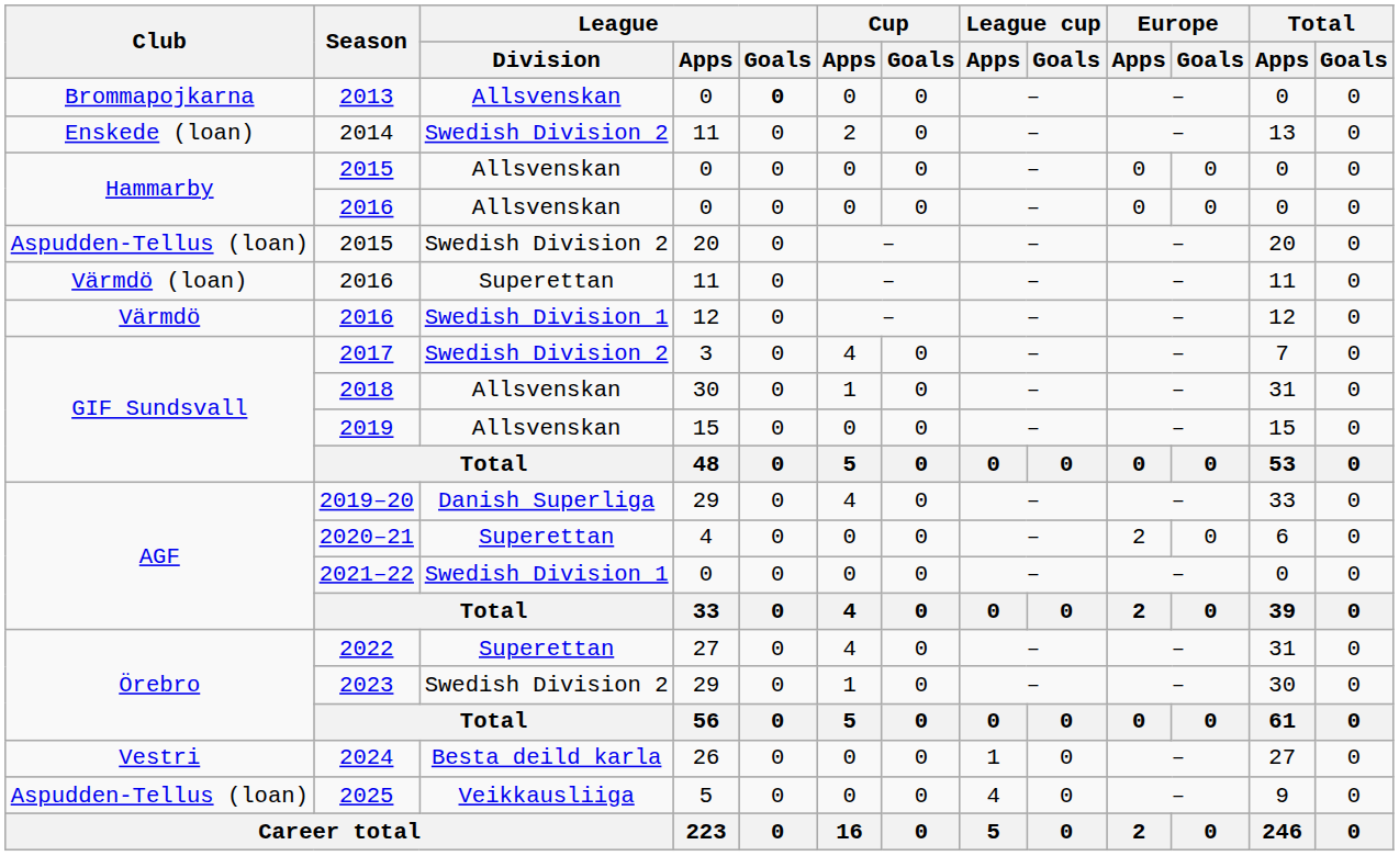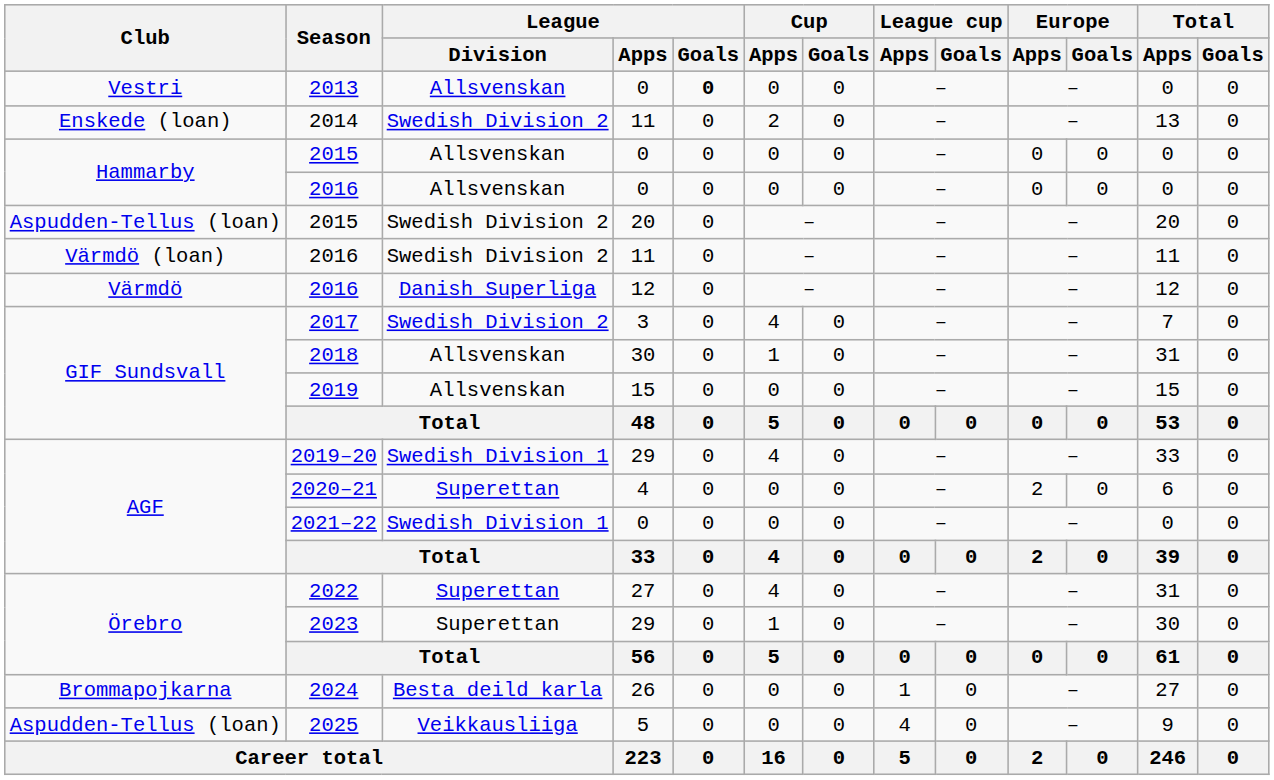 <table class="wikitable" style="text-align:center">
 <tr>
 <th rowspan="2">Club</th>
 <th rowspan="2">Season</th>
 <th colspan="3">League</th>
 <th colspan="2">Cup</th>
 <th colspan="2">League cup</th>
 <th colspan="2">Europe</th>
 <th colspan="2">Total</th>
 </tr>
 <tr>
 <th>Division</th>
 <th>Apps</th>
 <th>Goals</th>
 <th>Apps</th>
 <th>Goals</th>
 <th>Apps</th>
 <th>Goals</th>
 <th>Apps</th>
 <th>Goals</th>
 <th>Apps</th>
 <th>Goals</th>
 </tr>
 <tr>
-<td><a href='#'>Brommapojkarna</a></td>
+<td><a href='#'>Vestri</a></td>
 <td><a href='#'>2013</a></td>
 <td><a href='#'>Allsvenskan</a></td>
 <td>0</td>
 <td><strong>0</strong></td>
 <td>0</td>
 <td>0</td>
 <td colspan=2>–</td>
 <td colspan=2>–</td>
 <td>0</td>
 <td>0</td>
 </tr>
 <tr>
 <td><a href='#'>Enskede</a> (loan)</td>
 <td>2014</td>
 <td><a href='#'>Swedish Division 2</a></td>
 <td>11</td>
 <td>0</td>
 <td>2</td>
 <td>0</td>
 <td colspan=2>–</td>
 <td colspan=2>–</td>
 <td>13</td>
 <td>0</td>
 </tr>
 <tr>
 <td rowspan=2><a href='#'>Hammarby</a></td>
 <td><a href='#'>2015</a></td>
 <td>Allsvenskan</td>
 <td>0</td>
 <td>0</td>
 <td>0</td>
 <td>0</td>
 <td colspan=2>–</td>
 <td>0</td>
 <td>0</td>
 <td>0</td>
 <td>0</td>
 </tr>
 <tr>
 <td><a href='#'>2016</a></td>
 <td>Allsvenskan</td>
 <td>0</td>
 <td>0</td>
 <td>0</td>
 <td>0</td>
 <td colspan=2>–</td>
 <td>0</td>
 <td>0</td>
 <td>0</td>
 <td>0</td>
 </tr>
 <tr>
 <td><a href='#'>Aspudden-Tellus</a> (loan)</td>
 <td>2015</td>
 <td>Swedish Division 2</td>
 <td>20</td>
 <td>0</td>
 <td colspan=2>–</td>
 <td colspan=2>–</td>
 <td colspan=2>–</td>
 <td>20</td>
 <td>0</td>
 </tr>
 <tr>
 <td><a href='#'>Värmdö</a> (loan)</td>
 <td>2016</td>
-<td>Superettan</td>
+<td>Swedish Division 2</td>
 <td>11</td>
 <td>0</td>
 <td colspan=2>–</td>
 <td colspan=2>–</td>
 <td colspan=2>–</td>
 <td>11</td>
 <td>0</td>
 </tr>
 <tr>
 <td><a href='#'>Värmdö</a></td>
 <td><a href='#'>2016</a></td>
-<td><a href='#'>Swedish Division 1</a></td>
+<td><a href='#'>Danish Superliga</a></td>
 <td>12</td>
 <td>0</td>
 <td colspan=2>–</td>
 <td colspan=2>–</td>
 <td colspan=2>–</td>
 <td>12</td>
 <td>0</td>
 </tr>
 <tr>
 <td rowspan=4><a href='#'>GIF Sundsvall</a></td>
 <td><a href='#'>2017</a></td>
 <td><a href='#'>Swedish Division 2</a></td>
 <td>3</td>
 <td>0</td>
 <td>4</td>
 <td>0</td>
 <td colspan=2>–</td>
 <td colspan=2>–</td>
 <td>7</td>
 <td>0</td>
 </tr>
 <tr>
 <td><a href='#'>2018</a></td>
 <td>Allsvenskan</td>
 <td>30</td>
 <td>0</td>
 <td>1</td>
 <td>0</td>
 <td colspan=2>–</td>
 <td colspan=2>–</td>
 <td>31</td>
 <td>0</td>
 </tr>
 <tr>
 <td><a href='#'>2019</a></td>
 <td>Allsvenskan</td>
 <td>15</td>
 <td>0</td>
 <td>0</td>
 <td>0</td>
 <td colspan=2>–</td>
 <td colspan=2>–</td>
 <td>15</td>
 <td>0</td>
 </tr>
 <tr>
 <th colspan=2>Total</th>
 <th>48</th>
 <th>0</th>
 <th>5</th>
 <th>0</th>
 <th>0</th>
 <th>0</th>
 <th>0</th>
 <th>0</th>
 <th>53</th>
 <th>0</th>
 </tr>
 <tr>
 <td rowspan=4><a href='#'>AGF</a></td>
 <td><a href='#'>2019–20</a></td>
-<td><a href='#'>Danish Superliga</a></td>
+<td><a href='#'>Swedish Division 1</a></td>
 <td>29</td>
 <td>0</td>
 <td>4</td>
 <td>0</td>
 <td colspan=2>–</td>
 <td colspan=2>–</td>
 <td>33</td>
 <td>0</td>
 </tr>
 <tr>
 <td><a href='#'>2020–21</a></td>
 <td><a href='#'>Superettan</a></td>
 <td>4</td>
 <td>0</td>
 <td>0</td>
 <td>0</td>
 <td colspan=2>–</td>
 <td>2</td>
 <td>0</td>
 <td>6</td>
 <td>0</td>
 </tr>
 <tr>
 <td><a href='#'>2021–22</a></td>
 <td><a href='#'>Swedish Division 1</a></td>
 <td>0</td>
 <td>0</td>
 <td>0</td>
 <td>0</td>
 <td colspan=2>–</td>
 <td colspan=2>–</td>
 <td>0</td>
 <td>0</td>
 </tr>
 <tr>
 <th colspan=2>Total</th>
 <th>33</th>
 <th>0</th>
 <th>4</th>
 <th>0</th>
 <th>0</th>
 <th>0</th>
 <th>2</th>
 <th>0</th>
 <th>39</th>
 <th>0</th>
 </tr>
 <tr>
 <td rowspan=3><a href='#'>Örebro</a></td>
 <td><a href='#'>2022</a></td>
 <td><a href='#'>Superettan</a></td>
 <td>27</td>
 <td>0</td>
 <td>4</td>
 <td>0</td>
 <td colspan=2>–</td>
 <td colspan=2>–</td>
 <td>31</td>
 <td>0</td>
 </tr>
 <tr>
 <td><a href='#'>2023</a></td>
-<td>Swedish Division 2</td>
+<td>Superettan</td>
 <td>29</td>
 <td>0</td>
 <td>1</td>
 <td>0</td>
 <td colspan=2>–</td>
 <td colspan=2>–</td>
 <td>30</td>
 <td>0</td>
 </tr>
 <tr>
 <th colspan=2>Total</th>
 <th>56</th>
 <th>0</th>
 <th>5</th>
 <th>0</th>
 <th>0</th>
 <th>0</th>
 <th>0</th>
 <th>0</th>
 <th>61</th>
 <th>0</th>
 </tr>
 <tr>
-<td><a href='#'>Vestri</a></td>
+<td><a href='#'>Brommapojkarna</a></td>
 <td><a href='#'>2024</a></td>
 <td><a href='#'>Besta deild karla</a></td>
 <td>26</td>
 <td>0</td>
 <td>0</td>
 <td>0</td>
 <td>1</td>
 <td>0</td>
 <td colspan=2>–</td>
 <td>27</td>
 <td>0</td>
 </tr>
 <tr>
 <td><a href='#'>Aspudden-Tellus</a> (loan)</td>
 <td><a href='#'>2025</a></td>
 <td><a href='#'>Veikkausliiga</a></td>
 <td>5</td>
 <td>0</td>
 <td>0</td>
 <td>0</td>
 <td>4</td>
 <td>0</td>
 <td colspan=2>–</td>
 <td>9</td>
 <td>0</td>
 </tr>
 <tr>
 <th colspan="3">Career total</th>
 <th>223</th>
 <th>0</th>
 <th>16</th>
 <th>0</th>
 <th>5</th>
 <th>0</th>
 <th>2</th>
 <th>0</th>
 <th>246</th>
 <th>0</th>
 </tr>
 </table>
